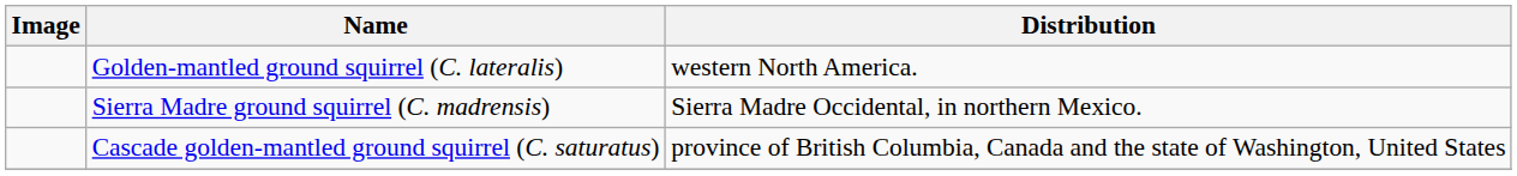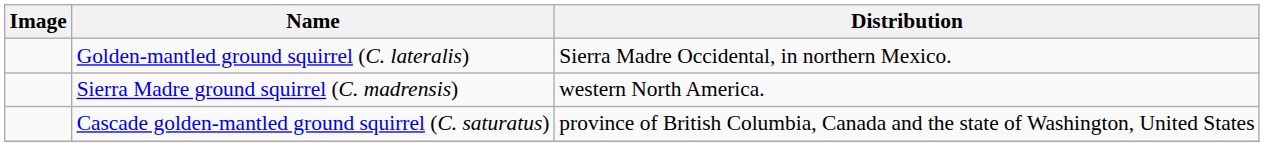 <table class="wikitable">
 <tr>
 <th>Image</th>
 <th>Name</th>
 <th>Distribution</th>
 </tr>
 <tr>
 <td></td>
 <td><a href='#'>Golden-mantled ground squirrel</a> (<em>C. lateralis</em>)</td>
-<td>western North America.</td>
+<td>Sierra Madre Occidental, in northern Mexico.</td>
 </tr>
 <tr>
 <td></td>
 <td><a href='#'>Sierra Madre ground squirrel</a> (<em>C. madrensis</em>)</td>
-<td>Sierra Madre Occidental, in northern Mexico.</td>
+<td>western North America.</td>
 </tr>
 <tr>
 <td></td>
 <td><a href='#'>Cascade golden-mantled ground squirrel</a> (<em>C. saturatus</em>)</td>
 <td>province of British Columbia, Canada and the state of Washington, United States</td>
 </tr>
 <tr>
 </tr>
 </table>
